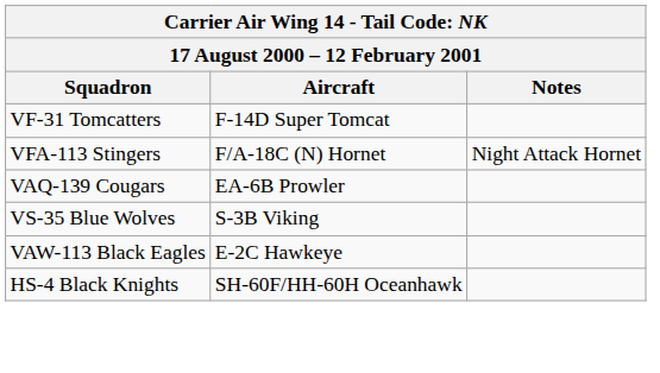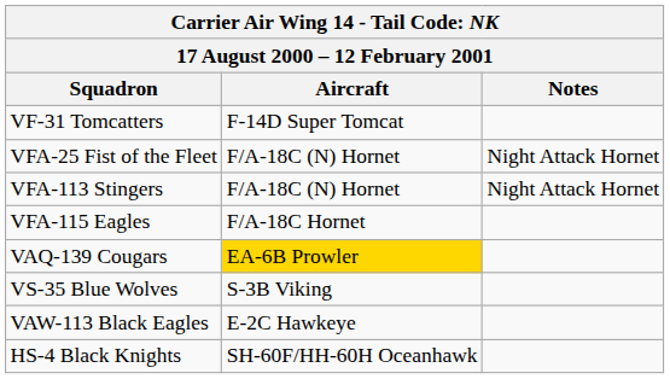 <table class="wikitable">
 <tr>
 <th colspan="3">Carrier Air Wing 14 - Tail Code: <em>NK</em></th>
 </tr>
 <tr>
 <th colspan="3">17 August 2000 – 12 February 2001</th>
 </tr>
 <tr>
 <th>Squadron</th>
 <th>Aircraft</th>
 <th>Notes</th>
 </tr>
 <tr>
 <td>VF-31 Tomcatters</td>
 <td>F-14D Super Tomcat</td>
 <td></td>
 </tr>
 <tr>
+<td>VFA-25 Fist of the Fleet</td>
+<td>F/A-18C (N) Hornet</td>
+<td>Night Attack Hornet</td>
+</tr>
+<tr>
 <td>VFA-113 Stingers</td>
 <td>F/A-18C (N) Hornet</td>
 <td>Night Attack Hornet</td>
 </tr>
 <tr>
+<td>VFA-115 Eagles</td>
+<td>F/A-18C Hornet</td>
+<td></td>
+</tr>
+<tr>
 <td>VAQ-139 Cougars</td>
-<td>EA-6B Prowler</td>
+<td style="background: gold;">EA-6B Prowler</td>
 <td></td>
 </tr>
 <tr>
 <td>VS-35 Blue Wolves</td>
 <td>S-3B Viking</td>
 <td></td>
 </tr>
 <tr>
 <td>VAW-113 Black Eagles</td>
 <td>E-2C Hawkeye</td>
 <td></td>
 </tr>
 <tr>
 <td>HS-4 Black Knights</td>
 <td>SH-60F/HH-60H Oceanhawk</td>
 <td></td>
 </tr>
 </table>
